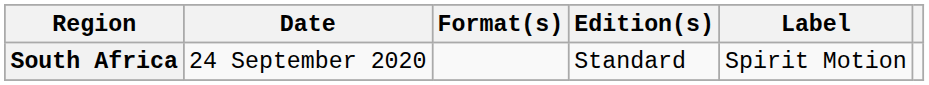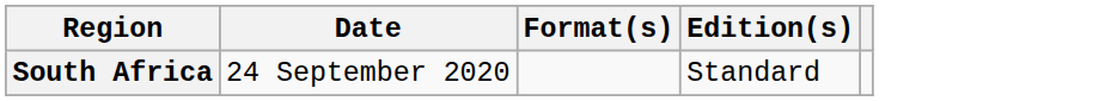 <table class="wikitable plainrowheaders">
 <tr>
 <th scope="col">Region</th>
 <th scope="col">Date</th>
 <th scope="col">Format(s)</th>
 <th scope="col">Edition(s)</th>
-<th scope="col">Label</th>
 <th scope="col"></th>
 </tr>
 <tr>
 <th scope="row">South Africa</th>
 <td>24 September 2020</td>
 <td></td>
 <td>Standard</td>
-<td>Spirit Motion</td>
 <td></td>
 </tr>
 </table>
